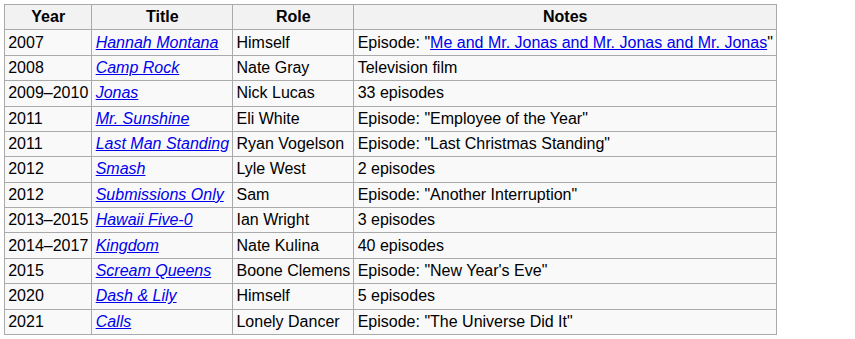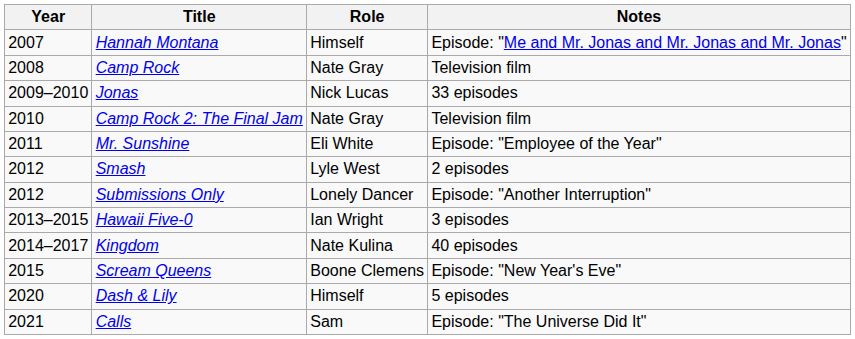 <table class="wikitable">
 <tr>
 <th>Year</th>
 <th>Title</th>
 <th>Role</th>
 <th>Notes</th>
 </tr>
 <tr>
 <td>2007</td>
 <td><em><a href='#'>Hannah Montana</a></em></td>
 <td>Himself</td>
 <td>Episode: "<a href='#'>Me and Mr. Jonas and Mr. Jonas and Mr. Jonas</a>"</td>
 </tr>
 <tr>
 <td>2008</td>
 <td><em><a href='#'>Camp Rock</a></em></td>
 <td>Nate Gray</td>
 <td>Television film</td>
 </tr>
 <tr>
 <td>2009–2010</td>
 <td><em><a href='#'>Jonas</a></em></td>
 <td>Nick Lucas</td>
 <td>33 episodes</td>
 </tr>
 <tr>
+<td>2010</td>
+<td><em><a href='#'>Camp Rock 2: The Final Jam</a></em></td>
+<td>Nate Gray</td>
+<td>Television film</td>
+</tr>
+<tr>
 <td>2011</td>
 <td><em><a href='#'>Mr. Sunshine</a></em></td>
 <td>Eli White</td>
 <td>Episode: "Employee of the Year"</td>
-</tr>
-<tr>
-<td>2011</td>
-<td><em><a href='#'>Last Man Standing</a></em></td>
-<td>Ryan Vogelson</td>
-<td>Episode: "Last Christmas Standing"</td>
 </tr>
 <tr>
 <td>2012</td>
 <td><em><a href='#'>Smash</a></em></td>
 <td>Lyle West</td>
 <td>2 episodes</td>
 </tr>
 <tr>
 <td>2012</td>
 <td><em><a href='#'>Submissions Only</a></em></td>
-<td>Sam</td>
+<td>Lonely Dancer</td>
 <td>Episode: "Another Interruption"</td>
 </tr>
 <tr>
 <td>2013–2015</td>
 <td><em><a href='#'>Hawaii Five-0</a></em></td>
 <td>Ian Wright</td>
 <td>3 episodes</td>
 </tr>
 <tr>
 <td>2014–2017</td>
 <td><em><a href='#'>Kingdom</a></em></td>
 <td>Nate Kulina</td>
 <td>40 episodes</td>
 </tr>
 <tr>
 <td>2015</td>
 <td><em><a href='#'>Scream Queens</a></em></td>
 <td>Boone Clemens</td>
 <td>Episode: "New Year's Eve"</td>
 </tr>
 <tr>
 <td>2020</td>
 <td><em><a href='#'>Dash & Lily</a></em></td>
 <td>Himself</td>
 <td>5 episodes</td>
 </tr>
 <tr>
 <td>2021</td>
 <td><em><a href='#'>Calls</a></em></td>
-<td>Lonely Dancer</td>
+<td>Sam</td>
 <td>Episode: "The Universe Did It"</td>
 </tr>
 </table>
